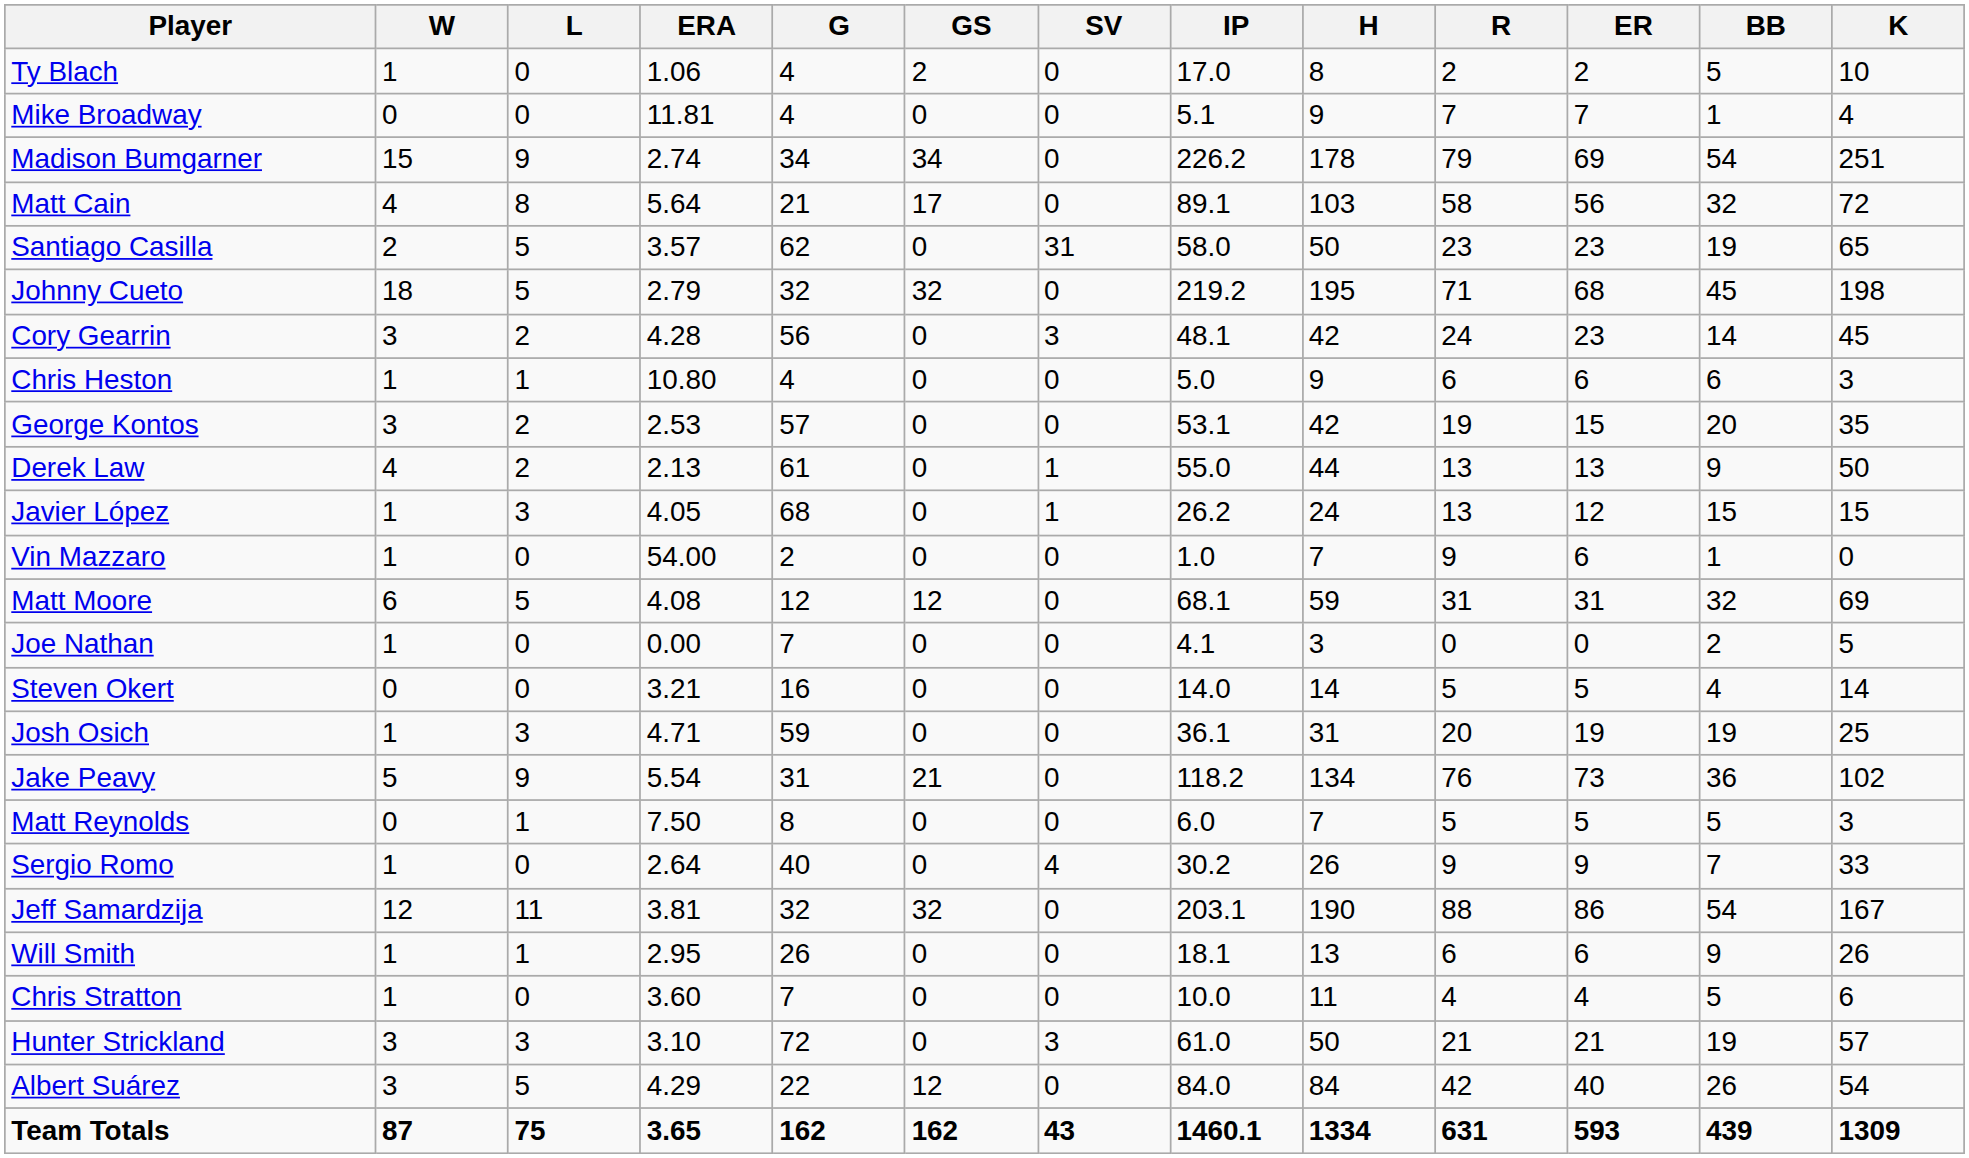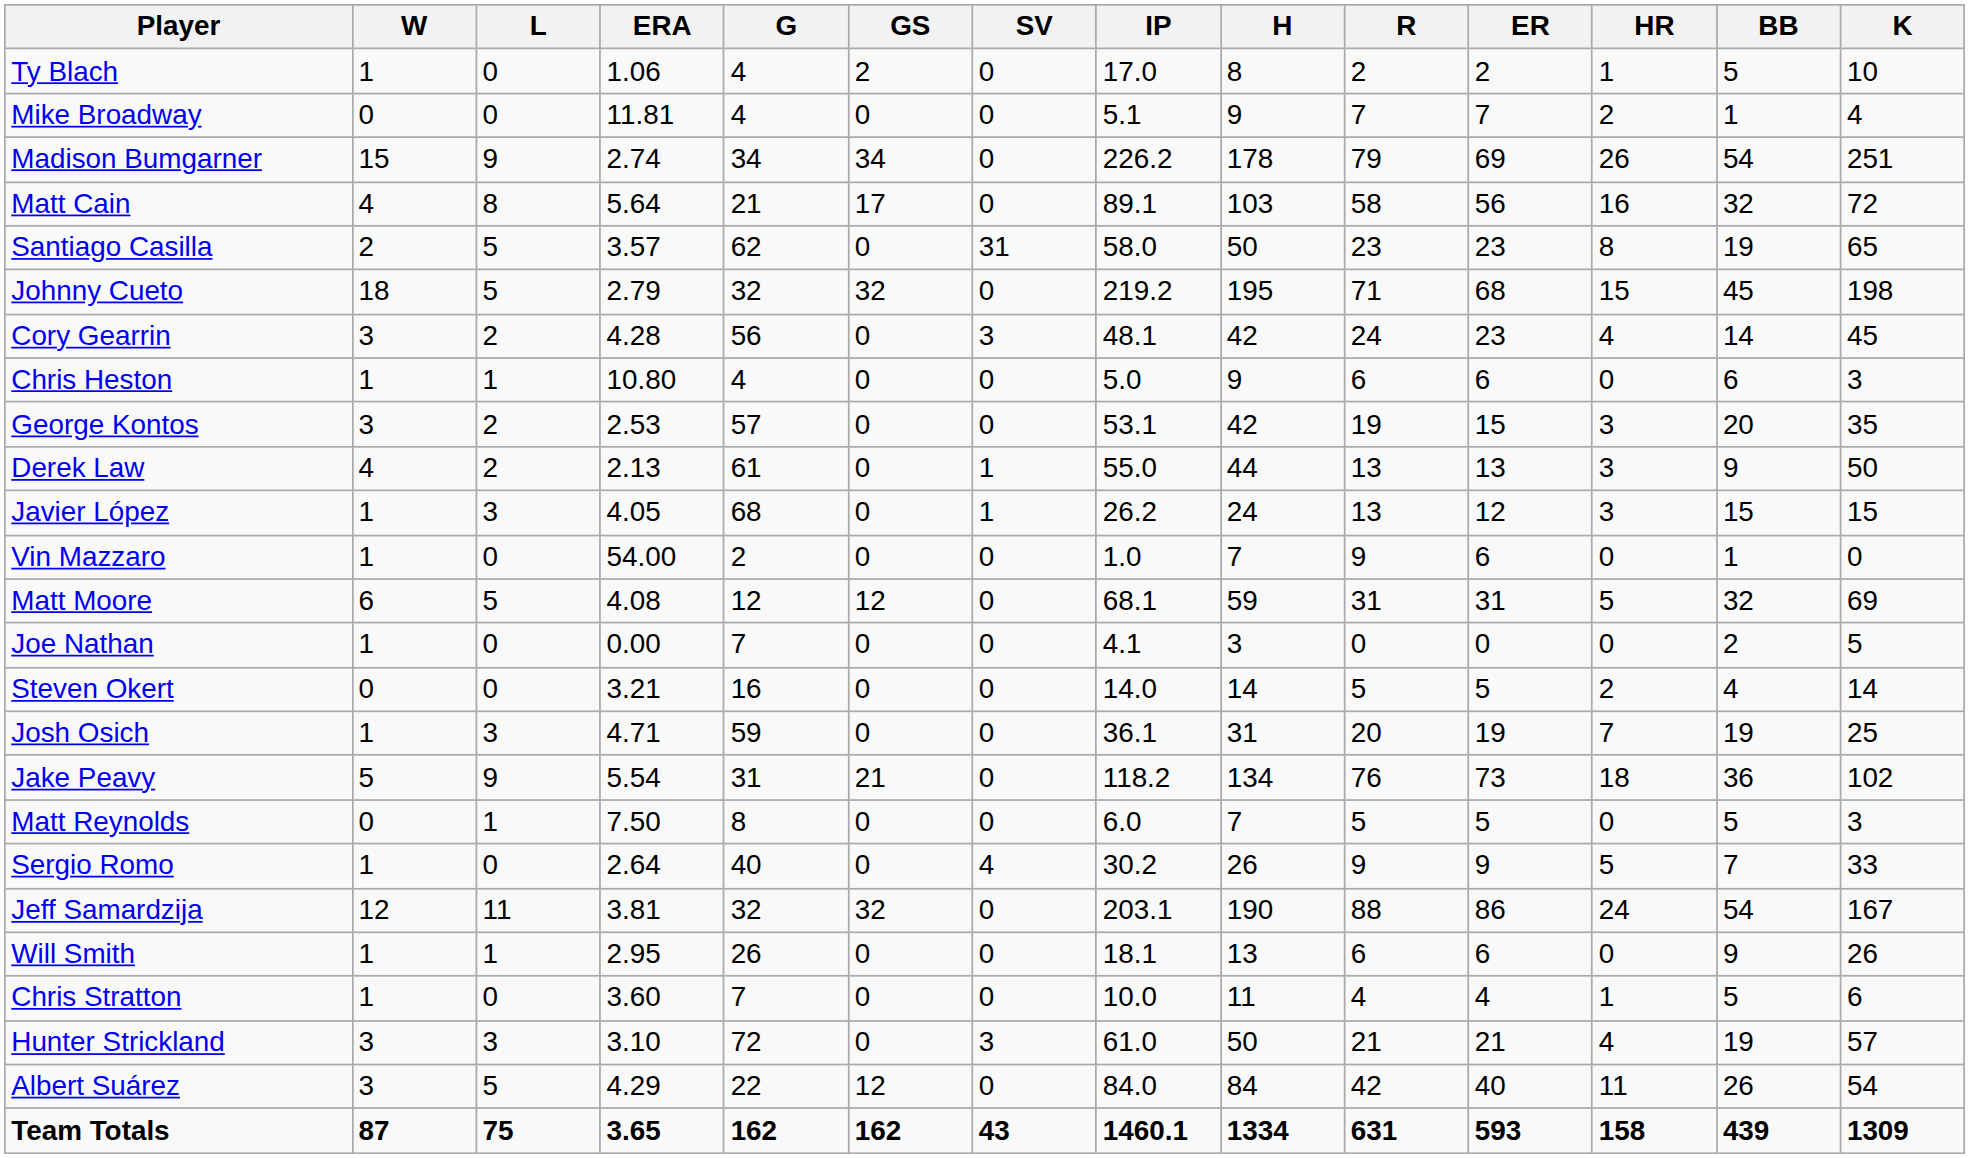 <table class="wikitable sortable">
 <tr>
 <th bgcolor="#DDDDFF" width="14%">Player</th>
 <th bgcolor="#DDDDFF" width="5%">W</th>
 <th bgcolor="#DDDDFF" width="5%">L</th>
 <th bgcolor="#DDDDFF" width="5%">ERA</th>
 <th bgcolor="#DDDDFF" width="5%">G</th>
 <th bgcolor="#DDDDFF" width="5%">GS</th>
 <th bgcolor="#DDDDFF" width="5%">SV</th>
 <th bgcolor="#DDDDFF" width="5%">IP</th>
 <th bgcolor="#DDDDFF" width="5%">H</th>
 <th bgcolor="#DDDDFF" width="5%">R</th>
 <th bgcolor="#DDDDFF" width="5%">ER</th>
+<th bgcolor="#DDDDFF" width="5%">HR</th>
 <th bgcolor="#DDDDFF" width="5%">BB</th>
 <th bgcolor="#DDDDFF" width="5%">K</th>
 </tr>
 <tr>
 <td><a href='#'>Ty Blach</a></td>
 <td>1</td>
 <td>0</td>
 <td>1.06</td>
 <td>4</td>
 <td>2</td>
 <td>0</td>
 <td>17.0</td>
 <td>8</td>
 <td>2</td>
 <td>2</td>
+<td>1</td>
 <td>5</td>
 <td>10</td>
 </tr>
 <tr>
 <td><a href='#'>Mike Broadway</a></td>
 <td>0</td>
 <td>0</td>
 <td>11.81</td>
 <td>4</td>
 <td>0</td>
 <td>0</td>
 <td>5.1</td>
 <td>9</td>
 <td>7</td>
 <td>7</td>
+<td>2</td>
 <td>1</td>
 <td>4</td>
 </tr>
 <tr>
 <td><a href='#'>Madison Bumgarner</a></td>
 <td>15</td>
 <td>9</td>
 <td>2.74</td>
 <td>34</td>
 <td>34</td>
 <td>0</td>
 <td>226.2</td>
 <td>178</td>
 <td>79</td>
 <td>69</td>
+<td>26</td>
 <td>54</td>
 <td>251</td>
 </tr>
 <tr>
 <td><a href='#'>Matt Cain</a></td>
 <td>4</td>
 <td>8</td>
 <td>5.64</td>
 <td>21</td>
 <td>17</td>
 <td>0</td>
 <td>89.1</td>
 <td>103</td>
 <td>58</td>
 <td>56</td>
+<td>16</td>
 <td>32</td>
 <td>72</td>
 </tr>
 <tr>
 <td><a href='#'>Santiago Casilla</a></td>
 <td>2</td>
 <td>5</td>
 <td>3.57</td>
 <td>62</td>
 <td>0</td>
 <td>31</td>
 <td>58.0</td>
 <td>50</td>
 <td>23</td>
 <td>23</td>
+<td>8</td>
 <td>19</td>
 <td>65</td>
 </tr>
 <tr>
 <td><a href='#'>Johnny Cueto</a></td>
 <td>18</td>
 <td>5</td>
 <td>2.79</td>
 <td>32</td>
 <td>32</td>
 <td>0</td>
 <td>219.2</td>
 <td>195</td>
 <td>71</td>
 <td>68</td>
+<td>15</td>
 <td>45</td>
 <td>198</td>
 </tr>
 <tr>
 <td><a href='#'>Cory Gearrin</a></td>
 <td>3</td>
 <td>2</td>
 <td>4.28</td>
 <td>56</td>
 <td>0</td>
 <td>3</td>
 <td>48.1</td>
 <td>42</td>
 <td>24</td>
 <td>23</td>
+<td>4</td>
 <td>14</td>
 <td>45</td>
 </tr>
 <tr>
 <td><a href='#'>Chris Heston</a></td>
 <td>1</td>
 <td>1</td>
 <td>10.80</td>
 <td>4</td>
 <td>0</td>
 <td>0</td>
 <td>5.0</td>
 <td>9</td>
 <td>6</td>
 <td>6</td>
+<td>0</td>
 <td>6</td>
 <td>3</td>
 </tr>
 <tr>
 <td><a href='#'>George Kontos</a></td>
 <td>3</td>
 <td>2</td>
 <td>2.53</td>
 <td>57</td>
 <td>0</td>
 <td>0</td>
 <td>53.1</td>
 <td>42</td>
 <td>19</td>
 <td>15</td>
+<td>3</td>
 <td>20</td>
 <td>35</td>
 </tr>
 <tr>
 <td><a href='#'>Derek Law</a></td>
 <td>4</td>
 <td>2</td>
 <td>2.13</td>
 <td>61</td>
 <td>0</td>
 <td>1</td>
 <td>55.0</td>
 <td>44</td>
 <td>13</td>
 <td>13</td>
+<td>3</td>
 <td>9</td>
 <td>50</td>
 </tr>
 <tr>
 <td><a href='#'>Javier López</a></td>
 <td>1</td>
 <td>3</td>
 <td>4.05</td>
 <td>68</td>
 <td>0</td>
 <td>1</td>
 <td>26.2</td>
 <td>24</td>
 <td>13</td>
 <td>12</td>
+<td>3</td>
 <td>15</td>
 <td>15</td>
 </tr>
 <tr>
 <td><a href='#'>Vin Mazzaro</a></td>
 <td>1</td>
 <td>0</td>
 <td>54.00</td>
 <td>2</td>
 <td>0</td>
 <td>0</td>
 <td>1.0</td>
 <td>7</td>
 <td>9</td>
 <td>6</td>
+<td>0</td>
 <td>1</td>
 <td>0</td>
 </tr>
 <tr>
 <td><a href='#'>Matt Moore</a></td>
 <td>6</td>
 <td>5</td>
 <td>4.08</td>
 <td>12</td>
 <td>12</td>
 <td>0</td>
 <td>68.1</td>
 <td>59</td>
 <td>31</td>
 <td>31</td>
+<td>5</td>
 <td>32</td>
 <td>69</td>
 </tr>
 <tr>
 <td><a href='#'>Joe Nathan</a></td>
 <td>1</td>
 <td>0</td>
 <td>0.00</td>
 <td>7</td>
 <td>0</td>
 <td>0</td>
 <td>4.1</td>
 <td>3</td>
+<td>0</td>
 <td>0</td>
 <td>0</td>
 <td>2</td>
 <td>5</td>
 </tr>
 <tr>
 <td><a href='#'>Steven Okert</a></td>
 <td>0</td>
 <td>0</td>
 <td>3.21</td>
 <td>16</td>
 <td>0</td>
 <td>0</td>
 <td>14.0</td>
 <td>14</td>
 <td>5</td>
 <td>5</td>
+<td>2</td>
 <td>4</td>
 <td>14</td>
 </tr>
 <tr>
 <td><a href='#'>Josh Osich</a></td>
 <td>1</td>
 <td>3</td>
 <td>4.71</td>
 <td>59</td>
 <td>0</td>
 <td>0</td>
 <td>36.1</td>
 <td>31</td>
 <td>20</td>
 <td>19</td>
+<td>7</td>
 <td>19</td>
 <td>25</td>
 </tr>
 <tr>
 <td><a href='#'>Jake Peavy</a></td>
 <td>5</td>
 <td>9</td>
 <td>5.54</td>
 <td>31</td>
 <td>21</td>
 <td>0</td>
 <td>118.2</td>
 <td>134</td>
 <td>76</td>
 <td>73</td>
+<td>18</td>
 <td>36</td>
 <td>102</td>
 </tr>
 <tr>
 <td><a href='#'>Matt Reynolds</a></td>
 <td>0</td>
 <td>1</td>
 <td>7.50</td>
 <td>8</td>
 <td>0</td>
 <td>0</td>
 <td>6.0</td>
 <td>7</td>
 <td>5</td>
 <td>5</td>
+<td>0</td>
 <td>5</td>
 <td>3</td>
 </tr>
 <tr>
 <td><a href='#'>Sergio Romo</a></td>
 <td>1</td>
 <td>0</td>
 <td>2.64</td>
 <td>40</td>
 <td>0</td>
 <td>4</td>
 <td>30.2</td>
 <td>26</td>
 <td>9</td>
 <td>9</td>
+<td>5</td>
 <td>7</td>
 <td>33</td>
 </tr>
 <tr>
 <td><a href='#'>Jeff Samardzija</a></td>
 <td>12</td>
 <td>11</td>
 <td>3.81</td>
 <td>32</td>
 <td>32</td>
 <td>0</td>
 <td>203.1</td>
 <td>190</td>
 <td>88</td>
 <td>86</td>
+<td>24</td>
 <td>54</td>
 <td>167</td>
 </tr>
 <tr>
 <td><a href='#'>Will Smith</a></td>
 <td>1</td>
 <td>1</td>
 <td>2.95</td>
 <td>26</td>
 <td>0</td>
 <td>0</td>
 <td>18.1</td>
 <td>13</td>
 <td>6</td>
 <td>6</td>
+<td>0</td>
 <td>9</td>
 <td>26</td>
 </tr>
 <tr>
 <td><a href='#'>Chris Stratton</a></td>
 <td>1</td>
 <td>0</td>
 <td>3.60</td>
 <td>7</td>
 <td>0</td>
 <td>0</td>
 <td>10.0</td>
 <td>11</td>
 <td>4</td>
 <td>4</td>
+<td>1</td>
 <td>5</td>
 <td>6</td>
 </tr>
 <tr>
 <td><a href='#'>Hunter Strickland</a></td>
 <td>3</td>
 <td>3</td>
 <td>3.10</td>
 <td>72</td>
 <td>0</td>
 <td>3</td>
 <td>61.0</td>
 <td>50</td>
 <td>21</td>
 <td>21</td>
+<td>4</td>
 <td>19</td>
 <td>57</td>
 </tr>
 <tr>
 <td><a href='#'>Albert Suárez</a></td>
 <td>3</td>
 <td>5</td>
 <td>4.29</td>
 <td>22</td>
 <td>12</td>
 <td>0</td>
 <td>84.0</td>
 <td>84</td>
 <td>42</td>
 <td>40</td>
+<td>11</td>
 <td>26</td>
 <td>54</td>
 </tr>
 <tr>
 <td><strong>Team Totals</strong></td>
 <td><strong>87</strong></td>
 <td><strong>75</strong></td>
 <td><strong>3.65</strong></td>
 <td><strong>162</strong></td>
 <td><strong>162</strong></td>
 <td><strong>43</strong></td>
 <td><strong>1460.1</strong></td>
 <td><strong>1334</strong></td>
 <td><strong>631</strong></td>
 <td><strong>593</strong></td>
+<td><strong>158</strong></td>
 <td><strong>439</strong></td>
 <td><strong>1309</strong></td>
 </tr>
 </table>
